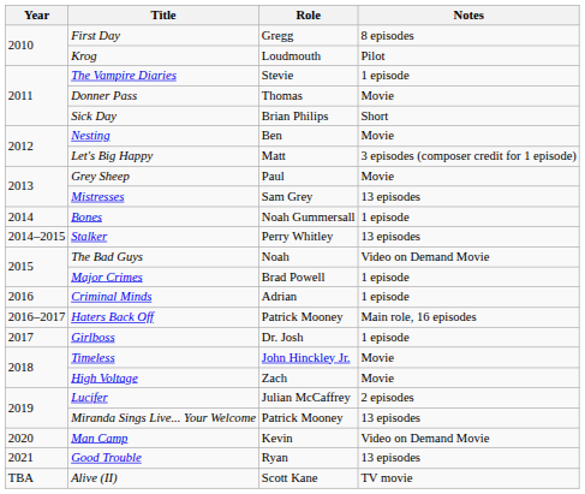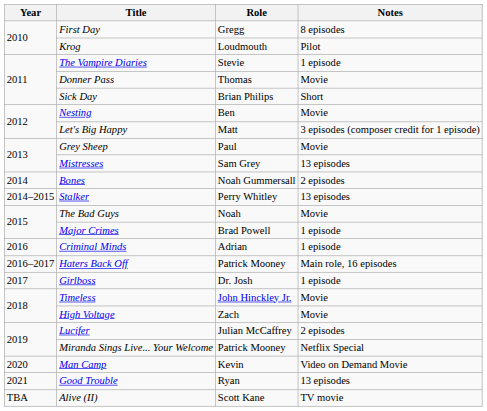 <table class="wikitable">
 <tr>
 <th>Year</th>
 <th>Title</th>
 <th>Role</th>
 <th>Notes</th>
 </tr>
 <tr>
 <td rowspan="2">2010</td>
 <td><em>First Day</em></td>
 <td>Gregg</td>
 <td>8 episodes</td>
 </tr>
 <tr>
 <td><em>Krog</em></td>
 <td>Loudmouth</td>
 <td>Pilot</td>
 </tr>
 <tr>
 <td rowspan="3">2011</td>
 <td><em><a href='#'>The Vampire Diaries</a></em></td>
 <td>Stevie</td>
 <td>1 episode</td>
 </tr>
 <tr>
 <td><em>Donner Pass</em></td>
 <td>Thomas</td>
 <td>Movie</td>
 </tr>
 <tr>
 <td><em>Sick Day</em></td>
 <td>Brian Philips</td>
 <td>Short</td>
 </tr>
 <tr>
 <td rowspan="2">2012</td>
 <td><em><a href='#'>Nesting</a></em></td>
 <td>Ben</td>
 <td>Movie</td>
 </tr>
 <tr>
 <td><em>Let's Big Happy</em></td>
 <td>Matt</td>
 <td>3 episodes (composer credit for 1 episode)</td>
 </tr>
 <tr>
 <td rowspan="2">2013</td>
 <td><em>Grey Sheep</em></td>
 <td>Paul</td>
 <td>Movie</td>
 </tr>
 <tr>
 <td><em><a href='#'>Mistresses</a></em></td>
 <td>Sam Grey</td>
 <td>13 episodes</td>
 </tr>
 <tr>
 <td>2014</td>
 <td><em><a href='#'>Bones</a></em></td>
 <td>Noah Gummersall</td>
-<td>1 episode</td>
+<td>2 episodes</td>
 </tr>
 <tr>
 <td>2014–2015</td>
 <td><em><a href='#'>Stalker</a></em></td>
 <td>Perry Whitley</td>
 <td>13 episodes</td>
 </tr>
 <tr>
 <td rowspan="2">2015</td>
 <td><em>The Bad Guys</em></td>
 <td>Noah</td>
-<td>Video on Demand Movie</td>
+<td>Movie</td>
 </tr>
 <tr>
 <td><em><a href='#'>Major Crimes</a></em></td>
 <td>Brad Powell</td>
 <td>1 episode</td>
 </tr>
 <tr>
 <td>2016</td>
 <td><em><a href='#'>Criminal Minds</a></em></td>
 <td>Adrian</td>
 <td>1 episode</td>
 </tr>
 <tr>
 <td>2016–2017</td>
 <td><em><a href='#'>Haters Back Off</a></em></td>
 <td>Patrick Mooney</td>
 <td>Main role, 16 episodes</td>
 </tr>
 <tr>
 <td>2017</td>
 <td><em><a href='#'>Girlboss</a></em></td>
 <td>Dr. Josh</td>
 <td>1 episode</td>
 </tr>
 <tr>
 <td rowspan="2">2018</td>
 <td><em><a href='#'>Timeless</a></em></td>
 <td><a href='#'>John Hinckley Jr.</a></td>
 <td>Movie</td>
 </tr>
 <tr>
 <td><em><a href='#'>High Voltage</a></em></td>
 <td>Zach</td>
 <td>Movie</td>
 </tr>
 <tr>
 <td rowspan="2">2019</td>
 <td><em><a href='#'>Lucifer</a></em></td>
 <td>Julian McCaffrey</td>
 <td>2 episodes</td>
 </tr>
 <tr>
 <td><em>Miranda Sings Live... Your Welcome</em></td>
 <td>Patrick Mooney</td>
-<td>13 episodes</td>
+<td>Netflix Special</td>
 </tr>
 <tr>
 <td>2020</td>
 <td><em><a href='#'>Man Camp</a></em></td>
 <td>Kevin</td>
 <td>Video on Demand Movie</td>
 </tr>
 <tr>
 <td>2021</td>
 <td><em><a href='#'>Good Trouble</a></em></td>
 <td>Ryan</td>
 <td>13 episodes</td>
 </tr>
 <tr>
 <td>TBA</td>
 <td><em>Alive (II)</em></td>
 <td>Scott Kane</td>
 <td>TV movie</td>
 </tr>
 </table>
